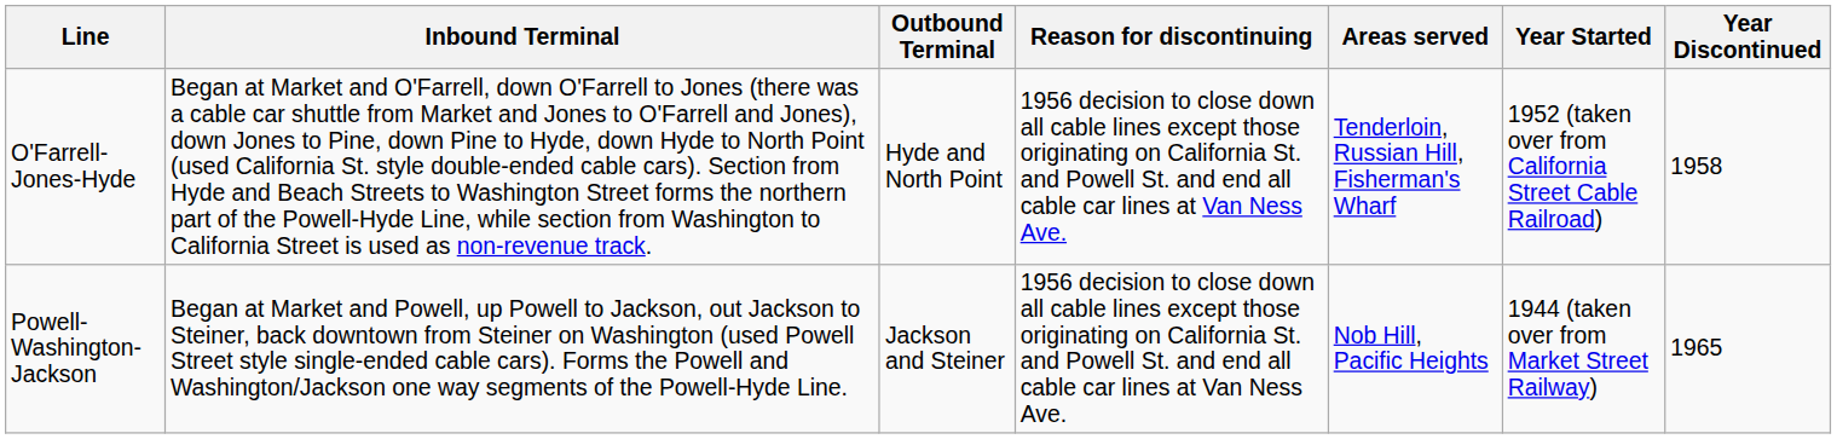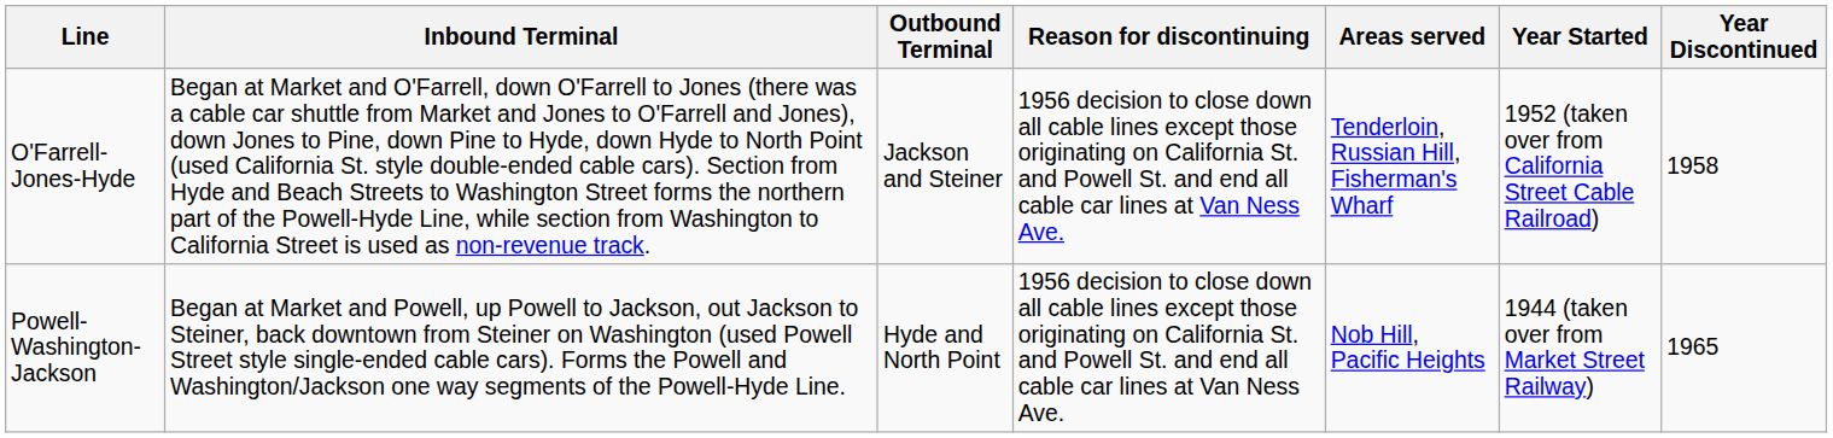 <table class="wikitable">
 <tr>
 <th>Line</th>
 <th>Inbound Terminal</th>
 <th>Outbound Terminal</th>
 <th>Reason for discontinuing</th>
 <th>Areas served</th>
 <th>Year Started</th>
 <th>Year Discontinued</th>
 </tr>
 <tr>
 <td>O'Farrell-Jones-Hyde</td>
 <td>Began at Market and O'Farrell, down O'Farrell to Jones (there was a cable car shuttle from Market and Jones to O'Farrell and Jones), down Jones to Pine, down Pine to Hyde, down Hyde to North Point (used California St. style double-ended cable cars). Section from Hyde and Beach Streets to Washington Street forms the northern part of the Powell-Hyde Line, while section from Washington to California Street is used as <a href='#'>non-revenue track</a>.</td>
-<td>Hyde and North Point</td>
+<td>Jackson and Steiner</td>
 <td>1956 decision to close down all cable lines except those originating on California St. and Powell St. and end all cable car lines at <a href='#'>Van Ness Ave.</a></td>
 <td><a href='#'>Tenderloin</a>, <a href='#'>Russian Hill</a>, <a href='#'>Fisherman's Wharf</a></td>
 <td>1952 (taken over from <a href='#'>California Street Cable Railroad</a>)</td>
 <td>1958</td>
 </tr>
 <tr>
 <td>Powell-Washington-Jackson</td>
 <td>Began at Market and Powell, up Powell to Jackson, out Jackson to Steiner, back downtown from Steiner on Washington (used Powell Street style single-ended cable cars). Forms the Powell and Washington/Jackson one way segments of the Powell-Hyde Line.</td>
-<td>Jackson and Steiner</td>
+<td>Hyde and North Point</td>
 <td>1956 decision to close down all cable lines except those originating on California St. and Powell St. and end all cable car lines at Van Ness Ave.</td>
 <td><a href='#'>Nob Hill</a>, <a href='#'>Pacific Heights</a></td>
 <td>1944 (taken over from <a href='#'>Market Street Railway</a>)</td>
 <td>1965</td>
 </tr>
 </table>
